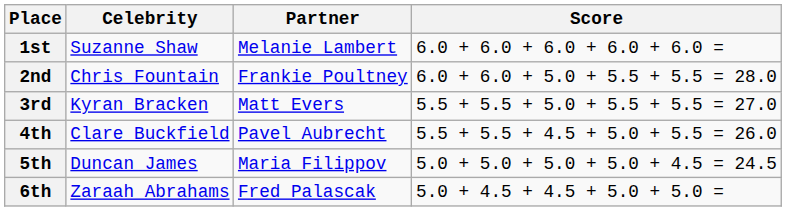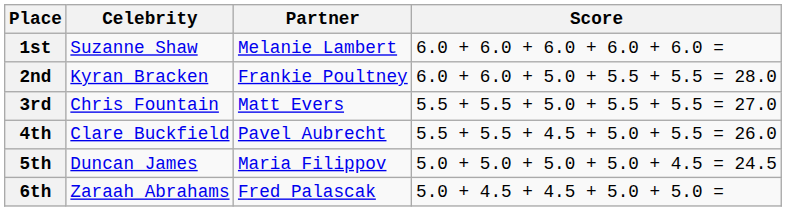 <table class="wikitable">
 <tr>
 <th>Place</th>
 <th>Celebrity</th>
 <th>Partner</th>
 <th>Score</th>
 </tr>
 <tr>
 <th>1st</th>
 <td><a href='#'>Suzanne Shaw</a></td>
 <td><a href='#'>Melanie Lambert</a></td>
 <td>6.0 + 6.0 + 6.0 + 6.0 + 6.0 = <strong></strong></td>
 </tr>
 <tr>
 <th>2nd</th>
-<td><a href='#'>Chris Fountain</a></td>
+<td><a href='#'>Kyran Bracken</a></td>
 <td><a href='#'>Frankie Poultney</a></td>
 <td>6.0 + 6.0 + 5.0 + 5.5 + 5.5 = 28.0</td>
 </tr>
 <tr>
 <th>3rd</th>
-<td><a href='#'>Kyran Bracken</a></td>
+<td><a href='#'>Chris Fountain</a></td>
 <td><a href='#'>Matt Evers</a></td>
 <td>5.5 + 5.5 + 5.0 + 5.5 + 5.5 = 27.0</td>
 </tr>
 <tr>
 <th>4th</th>
 <td><a href='#'>Clare Buckfield</a></td>
 <td><a href='#'>Pavel Aubrecht</a></td>
 <td>5.5 + 5.5 + 4.5 + 5.0 + 5.5 = 26.0</td>
 </tr>
 <tr>
 <th>5th</th>
 <td><a href='#'>Duncan James</a></td>
 <td><a href='#'>Maria Filippov</a></td>
 <td>5.0 + 5.0 + 5.0 + 5.0 + 4.5 = 24.5</td>
 </tr>
 <tr>
 <th>6th</th>
 <td><a href='#'>Zaraah Abrahams</a></td>
 <td><a href='#'>Fred Palascak</a></td>
 <td>5.0 + 4.5 + 4.5 + 5.0 + 5.0 = <em></em></td>
 </tr>
 </table>
